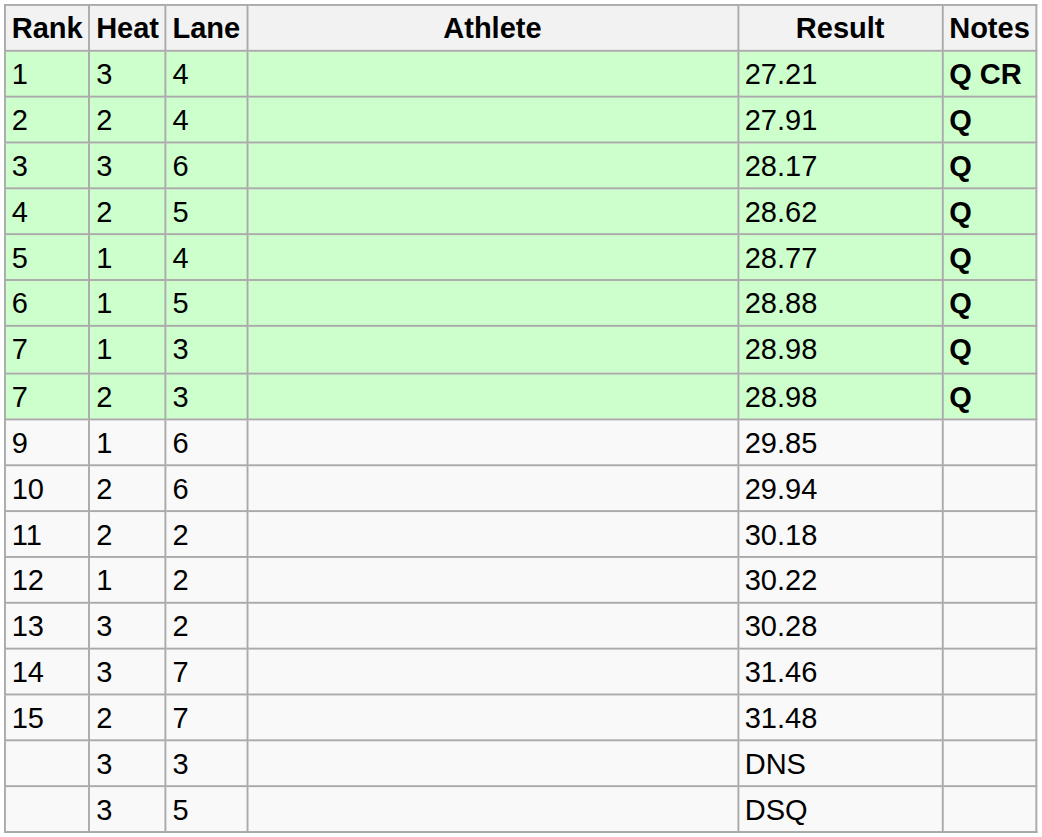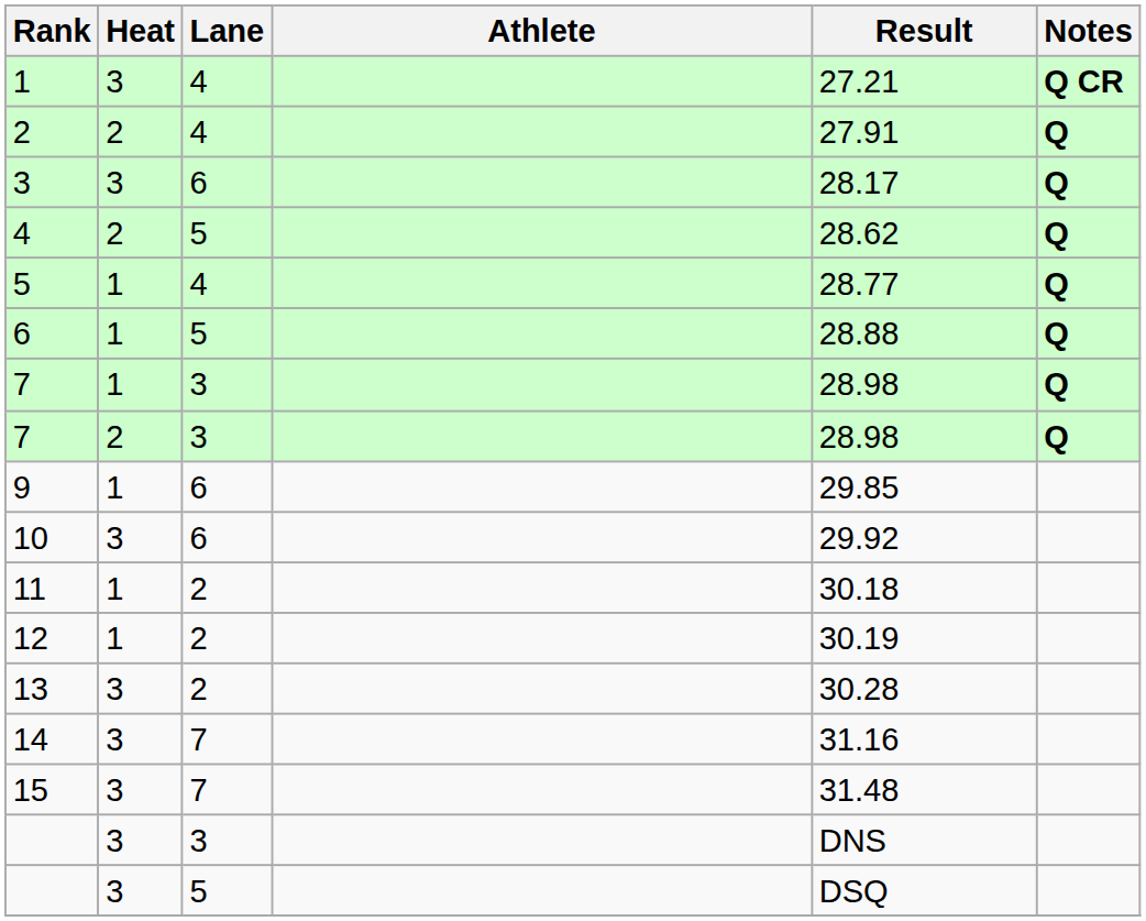 <table class="wikitable" style="font-size:95%" style="width:35em;" style="text-align:center">
 <tr>
 <th>Rank</th>
 <th>Heat</th>
 <th>Lane</th>
 <th width=250>Athlete</th>
 <th width=100>Result</th>
 <th>Notes</th>
 </tr>
 <tr bgcolor=ccffcc>
 <td>1</td>
 <td>3</td>
 <td>4</td>
 <td align=left></td>
 <td>27.21</td>
 <td><strong>Q CR</strong></td>
 </tr>
 <tr bgcolor=ccffcc>
 <td>2</td>
 <td>2</td>
 <td>4</td>
 <td align=left></td>
 <td>27.91</td>
 <td><strong>Q</strong></td>
 </tr>
 <tr bgcolor=ccffcc>
 <td>3</td>
 <td>3</td>
 <td>6</td>
 <td align=left></td>
 <td>28.17</td>
 <td><strong>Q</strong></td>
 </tr>
 <tr bgcolor=ccffcc>
 <td>4</td>
 <td>2</td>
 <td>5</td>
 <td align=left></td>
 <td>28.62</td>
 <td><strong>Q</strong></td>
 </tr>
 <tr bgcolor=ccffcc>
 <td>5</td>
 <td>1</td>
 <td>4</td>
 <td align=left></td>
 <td>28.77</td>
 <td><strong>Q</strong></td>
 </tr>
 <tr bgcolor=ccffcc>
 <td>6</td>
 <td>1</td>
 <td>5</td>
 <td align=left></td>
 <td>28.88</td>
 <td><strong>Q</strong></td>
 </tr>
 <tr bgcolor=ccffcc>
 <td>7</td>
 <td>1</td>
 <td>3</td>
 <td align=left></td>
 <td>28.98</td>
 <td><strong>Q</strong></td>
 </tr>
 <tr bgcolor=ccffcc>
 <td>7</td>
 <td>2</td>
 <td>3</td>
 <td align=left></td>
 <td>28.98</td>
 <td><strong>Q</strong></td>
 </tr>
 <tr>
 <td>9</td>
 <td>1</td>
 <td>6</td>
 <td align=left></td>
 <td>29.85</td>
 <td></td>
 </tr>
 <tr>
 <td>10</td>
-<td>2</td>
+<td>3</td>
 <td>6</td>
 <td align=left></td>
-<td>29.94</td>
+<td>29.92</td>
 <td></td>
 </tr>
 <tr>
 <td>11</td>
-<td>2</td>
+<td>1</td>
 <td>2</td>
 <td align=left></td>
 <td>30.18</td>
 <td></td>
 </tr>
 <tr>
 <td>12</td>
 <td>1</td>
 <td>2</td>
 <td align=left></td>
-<td>30.22</td>
+<td>30.19</td>
 <td></td>
 </tr>
 <tr>
 <td>13</td>
 <td>3</td>
 <td>2</td>
 <td align=left></td>
 <td>30.28</td>
 <td></td>
 </tr>
 <tr>
 <td>14</td>
 <td>3</td>
 <td>7</td>
 <td align=left></td>
-<td>31.46</td>
+<td>31.16</td>
 <td></td>
 </tr>
 <tr>
 <td>15</td>
-<td>2</td>
+<td>3</td>
 <td>7</td>
 <td align=left></td>
 <td>31.48</td>
 <td></td>
 </tr>
 <tr>
 <td></td>
 <td>3</td>
 <td>3</td>
 <td align=left></td>
 <td>DNS</td>
 <td></td>
 </tr>
 <tr>
 <td></td>
 <td>3</td>
 <td>5</td>
 <td align=left></td>
 <td>DSQ</td>
 <td></td>
 </tr>
 <tr>
 </tr>
 </table>
